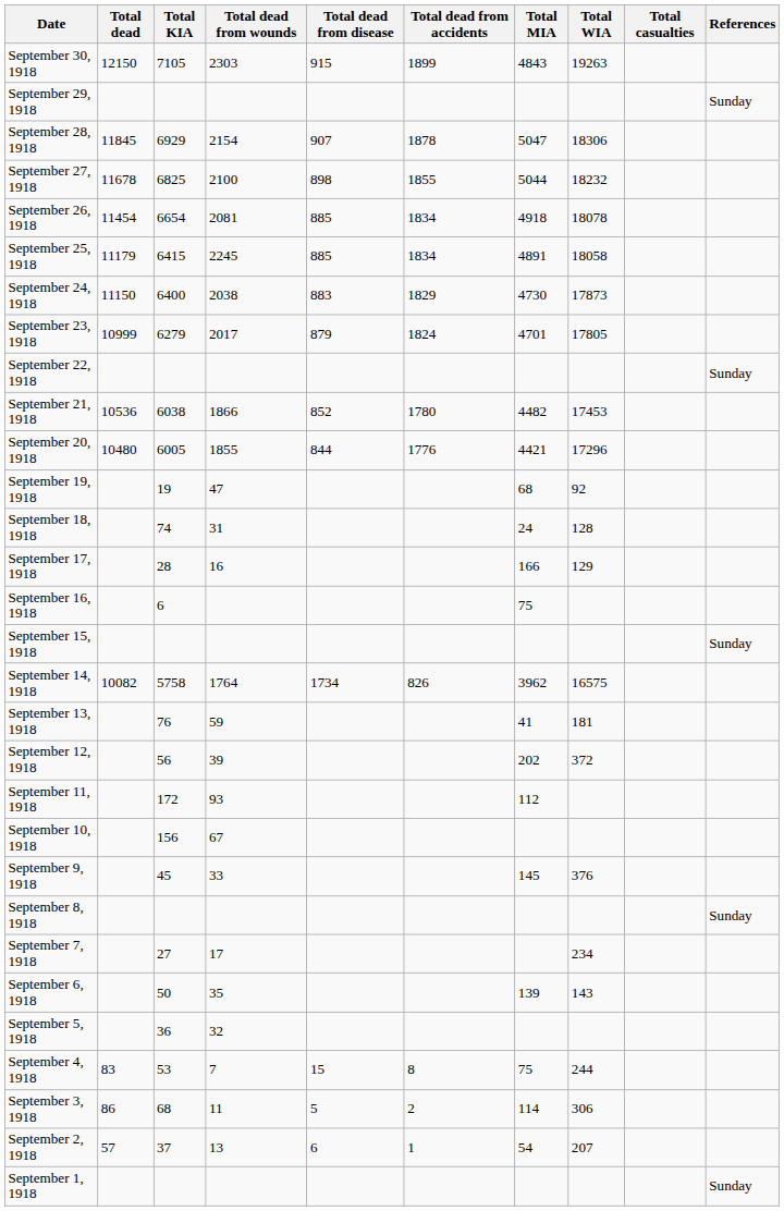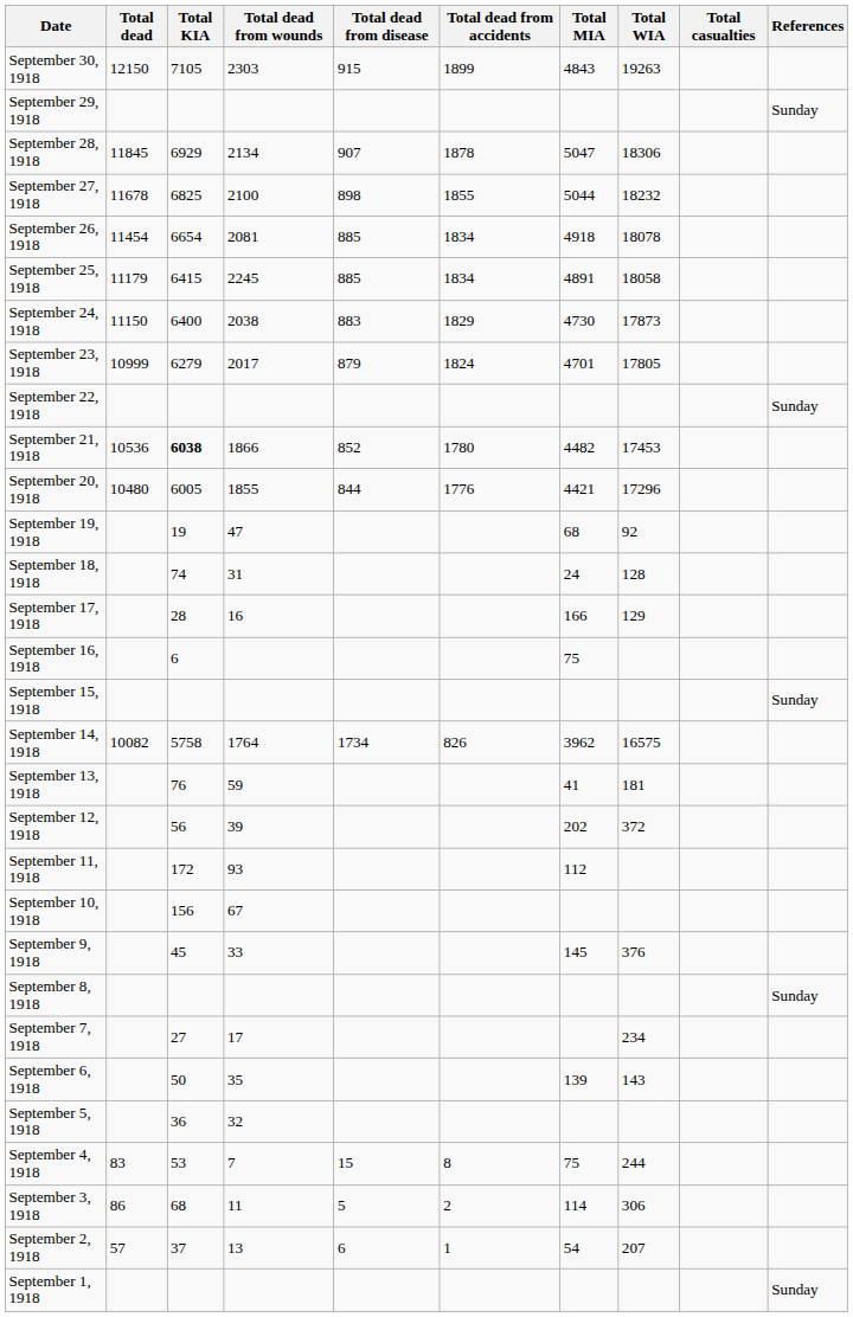 <table role="presentation" class="wikitable mw-collapsible">
 <tr>
 <th>Date</th>
 <th>Total dead</th>
 <th>Total KIA</th>
 <th>Total dead from wounds</th>
 <th>Total dead from disease</th>
 <th>Total dead from accidents</th>
 <th>Total MIA</th>
 <th>Total WIA</th>
 <th>Total casualties</th>
 <th>References</th>
 </tr>
 <tr>
 <td>September 30, 1918</td>
 <td>12150</td>
 <td>7105</td>
 <td>2303</td>
 <td>915</td>
 <td>1899</td>
 <td>4843</td>
 <td>19263</td>
 <td></td>
 <td></td>
 </tr>
 <tr>
 <td>September 29, 1918</td>
 <td></td>
 <td></td>
 <td></td>
 <td></td>
 <td></td>
 <td></td>
 <td></td>
 <td></td>
 <td>Sunday</td>
 </tr>
 <tr>
 <td>September 28, 1918</td>
 <td>11845</td>
 <td>6929</td>
-<td>2154</td>
+<td>2134</td>
 <td>907</td>
 <td>1878</td>
 <td>5047</td>
 <td>18306</td>
 <td></td>
 <td></td>
 </tr>
 <tr>
 <td>September 27, 1918</td>
 <td>11678</td>
 <td>6825</td>
 <td>2100</td>
 <td>898</td>
 <td>1855</td>
 <td>5044</td>
 <td>18232</td>
 <td></td>
 <td></td>
 </tr>
 <tr>
 <td>September 26, 1918</td>
 <td>11454</td>
 <td>6654</td>
 <td>2081</td>
 <td>885</td>
 <td>1834</td>
 <td>4918</td>
 <td>18078</td>
 <td></td>
 <td></td>
 </tr>
 <tr>
 <td>September 25, 1918</td>
 <td>11179</td>
 <td>6415</td>
 <td>2245</td>
 <td>885</td>
 <td>1834</td>
 <td>4891</td>
 <td>18058</td>
 <td></td>
 <td></td>
 </tr>
 <tr>
 <td>September 24, 1918</td>
 <td>11150</td>
 <td>6400</td>
 <td>2038</td>
 <td>883</td>
 <td>1829</td>
 <td>4730</td>
 <td>17873</td>
 <td></td>
 <td></td>
 </tr>
 <tr>
 <td>September 23, 1918</td>
 <td>10999</td>
 <td>6279</td>
 <td>2017</td>
 <td>879</td>
 <td>1824</td>
 <td>4701</td>
 <td>17805</td>
 <td></td>
 <td></td>
 </tr>
 <tr>
 <td>September 22, 1918</td>
 <td></td>
 <td></td>
 <td></td>
 <td></td>
 <td></td>
 <td></td>
 <td></td>
 <td></td>
 <td>Sunday</td>
 </tr>
 <tr>
 <td>September 21, 1918</td>
 <td>10536</td>
-<td>6038</td>
+<td><strong>6038</strong></td>
 <td>1866</td>
 <td>852</td>
 <td>1780</td>
 <td>4482</td>
 <td>17453</td>
 <td></td>
 <td></td>
 </tr>
 <tr>
 <td>September 20, 1918</td>
 <td>10480</td>
 <td>6005</td>
 <td>1855</td>
 <td>844</td>
 <td>1776</td>
 <td>4421</td>
 <td>17296</td>
 <td></td>
 <td></td>
 </tr>
 <tr>
 <td>September 19, 1918</td>
 <td></td>
 <td>19</td>
 <td>47</td>
 <td></td>
 <td></td>
 <td>68</td>
 <td>92</td>
 <td></td>
 <td></td>
 </tr>
 <tr>
 <td>September 18, 1918</td>
 <td></td>
 <td>74</td>
 <td>31</td>
 <td></td>
 <td></td>
 <td>24</td>
 <td>128</td>
 <td></td>
 <td></td>
 </tr>
 <tr>
 <td>September 17, 1918</td>
 <td></td>
 <td>28</td>
 <td>16</td>
 <td></td>
 <td></td>
 <td>166</td>
 <td>129</td>
 <td></td>
 <td></td>
 </tr>
 <tr>
 <td>September 16, 1918</td>
 <td></td>
 <td>6</td>
 <td></td>
 <td></td>
 <td></td>
 <td>75</td>
 <td></td>
 <td></td>
 <td></td>
 </tr>
 <tr>
 <td>September 15, 1918</td>
 <td></td>
 <td></td>
 <td></td>
 <td></td>
 <td></td>
 <td></td>
 <td></td>
 <td></td>
 <td>Sunday</td>
 </tr>
 <tr>
 <td>September 14, 1918</td>
 <td>10082</td>
 <td>5758</td>
 <td>1764</td>
 <td>1734</td>
 <td>826</td>
 <td>3962</td>
 <td>16575</td>
 <td></td>
 <td></td>
 </tr>
 <tr>
 <td>September 13, 1918</td>
 <td></td>
 <td>76</td>
 <td>59</td>
 <td></td>
 <td></td>
 <td>41</td>
 <td>181</td>
 <td></td>
 <td></td>
 </tr>
 <tr>
 <td>September 12, 1918</td>
 <td></td>
 <td>56</td>
 <td>39</td>
 <td></td>
 <td></td>
 <td>202</td>
 <td>372</td>
 <td></td>
 <td></td>
 </tr>
 <tr>
 <td>September 11, 1918</td>
 <td></td>
 <td>172</td>
 <td>93</td>
 <td></td>
 <td></td>
 <td>112</td>
 <td></td>
 <td></td>
 <td></td>
 </tr>
 <tr>
 <td>September 10, 1918</td>
 <td></td>
 <td>156</td>
 <td>67</td>
 <td></td>
 <td></td>
 <td></td>
 <td></td>
 <td></td>
 <td></td>
 </tr>
 <tr>
 <td>September 9, 1918</td>
 <td></td>
 <td>45</td>
 <td>33</td>
 <td></td>
 <td></td>
 <td>145</td>
 <td>376</td>
 <td></td>
 <td></td>
 </tr>
 <tr>
 <td>September 8, 1918</td>
 <td></td>
 <td></td>
 <td></td>
 <td></td>
 <td></td>
 <td></td>
 <td></td>
 <td></td>
 <td>Sunday</td>
 </tr>
 <tr>
 <td>September 7, 1918</td>
 <td></td>
 <td>27</td>
 <td>17</td>
 <td></td>
 <td></td>
 <td></td>
 <td>234</td>
 <td></td>
 <td></td>
 </tr>
 <tr>
 <td>September 6, 1918</td>
 <td></td>
 <td>50</td>
 <td>35</td>
 <td></td>
 <td></td>
 <td>139</td>
 <td>143</td>
 <td></td>
 <td></td>
 </tr>
 <tr>
 <td>September 5, 1918</td>
 <td></td>
 <td>36</td>
 <td>32</td>
 <td></td>
 <td></td>
 <td></td>
 <td></td>
 <td></td>
 <td></td>
 </tr>
 <tr>
 <td>September 4, 1918</td>
 <td>83</td>
 <td>53</td>
 <td>7</td>
 <td>15</td>
 <td>8</td>
 <td>75</td>
 <td>244</td>
 <td></td>
 <td></td>
 </tr>
 <tr>
 <td>September 3, 1918</td>
 <td>86</td>
 <td>68</td>
 <td>11</td>
 <td>5</td>
 <td>2</td>
 <td>114</td>
 <td>306</td>
 <td></td>
 <td></td>
 </tr>
 <tr>
 <td>September 2, 1918</td>
 <td>57</td>
 <td>37</td>
 <td>13</td>
 <td>6</td>
 <td>1</td>
 <td>54</td>
 <td>207</td>
 <td></td>
 <td></td>
 </tr>
 <tr>
 <td>September 1, 1918</td>
 <td></td>
 <td></td>
 <td></td>
 <td></td>
 <td></td>
 <td></td>
 <td></td>
 <td></td>
 <td>Sunday</td>
 </tr>
 </table>
